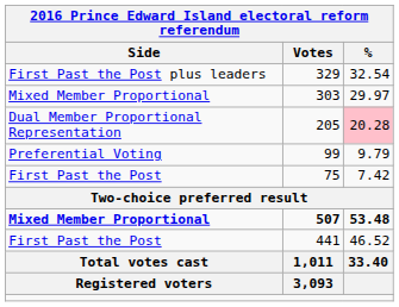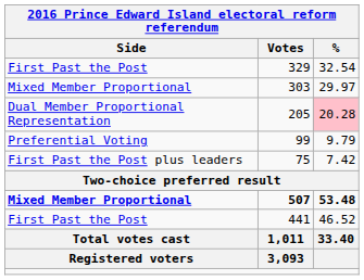 <table class="wikitable" style="font-size: 95%; clear:both">
 <tr style="background-color:#E9E9E9">
 <th colspan=4><a href='#'>2016 Prince Edward Island electoral reform referendum</a></th>
 </tr>
 <tr style="background-color:#E9E9E9">
 <th style="width: 250px">Side</th>
 <th style="width: 50px">Votes</th>
 <th style="width: 40px">%</th>
 </tr>
 <tr>
-<td><a href='#'>First Past the Post</a> plus leaders</td>
+<td><a href='#'>First Past the Post</a></td>
 <td align="right">329</td>
 <td align="right">32.54</td>
 </tr>
 <tr>
 <td><a href='#'>Mixed Member Proportional</a></td>
 <td align="right">303</td>
 <td align="right">29.97</td>
 </tr>
 <tr>
 <td><a href='#'>Dual Member Proportional Representation</a></td>
 <td align="right">205</td>
 <td align="right" style="background: pink;">20.28</td>
 </tr>
 <tr>
 <td><a href='#'>Preferential Voting</a></td>
 <td align="right">99</td>
 <td align="right">9.79</td>
 </tr>
 <tr>
-<td><a href='#'>First Past the Post</a></td>
+<td><a href='#'>First Past the Post</a> plus leaders</td>
 <td align="right">75</td>
 <td align="right">7.42</td>
 </tr>
 <tr style="background-color:#E9E9E9">
 <th colspan=4 align="left">Two-choice preferred result</th>
 </tr>
 <tr>
 <td><strong><a href='#'>Mixed Member Proportional</a></strong></td>
 <td align="right"><strong>507</strong></td>
 <td align="right"><strong>53.48</strong></td>
 </tr>
 <tr>
 <td><a href='#'>First Past the Post</a></td>
 <td align="right">441</td>
 <td align="right">46.52</td>
 </tr>
 <tr bgcolor="white">
 <th align="center">Total votes cast</th>
 <th align="right">1,011</th>
 <th align="right">33.40</th>
 </tr>
 <tr bgcolor="white">
 <th align="center">Registered voters</th>
 <th align="right">3,093</th>
 <th align="right"></th>
 </tr>
 <tr>
 <td colspan=4 style="border-top:1px solid darkgray;"></td>
 </tr>
 </table>
